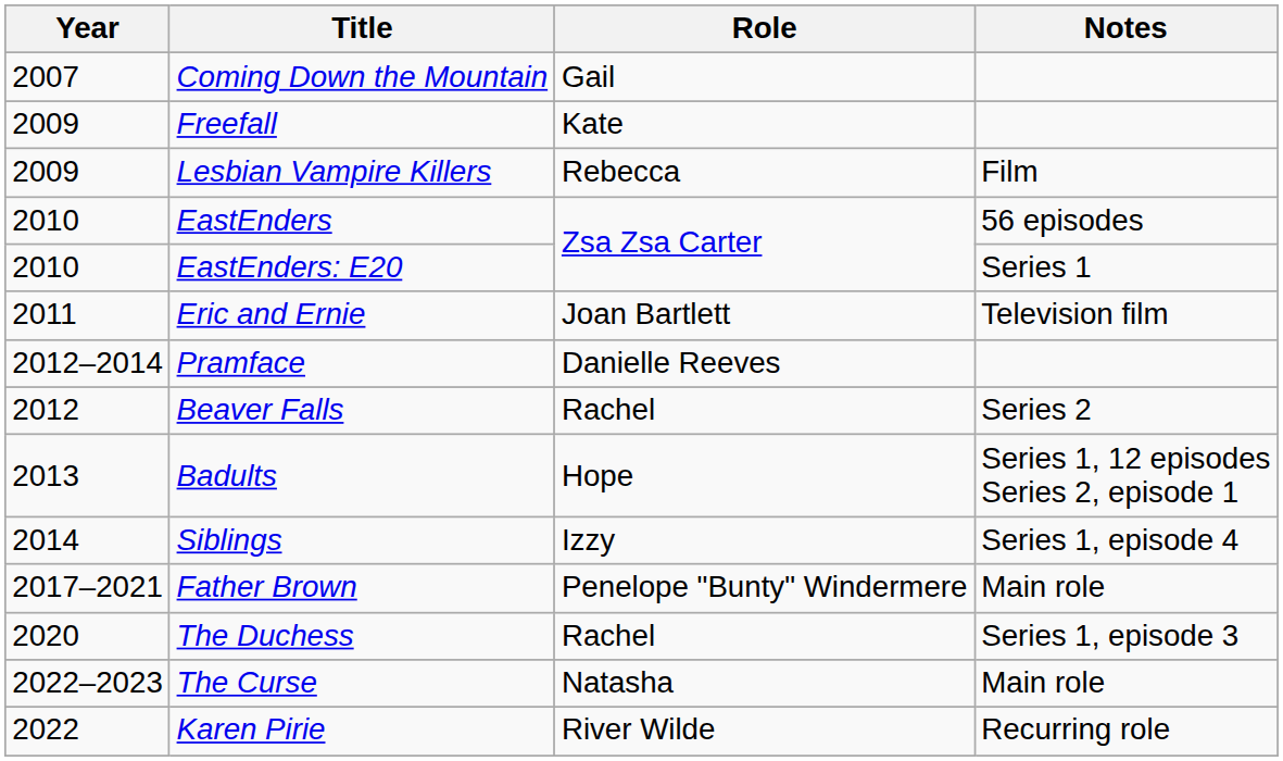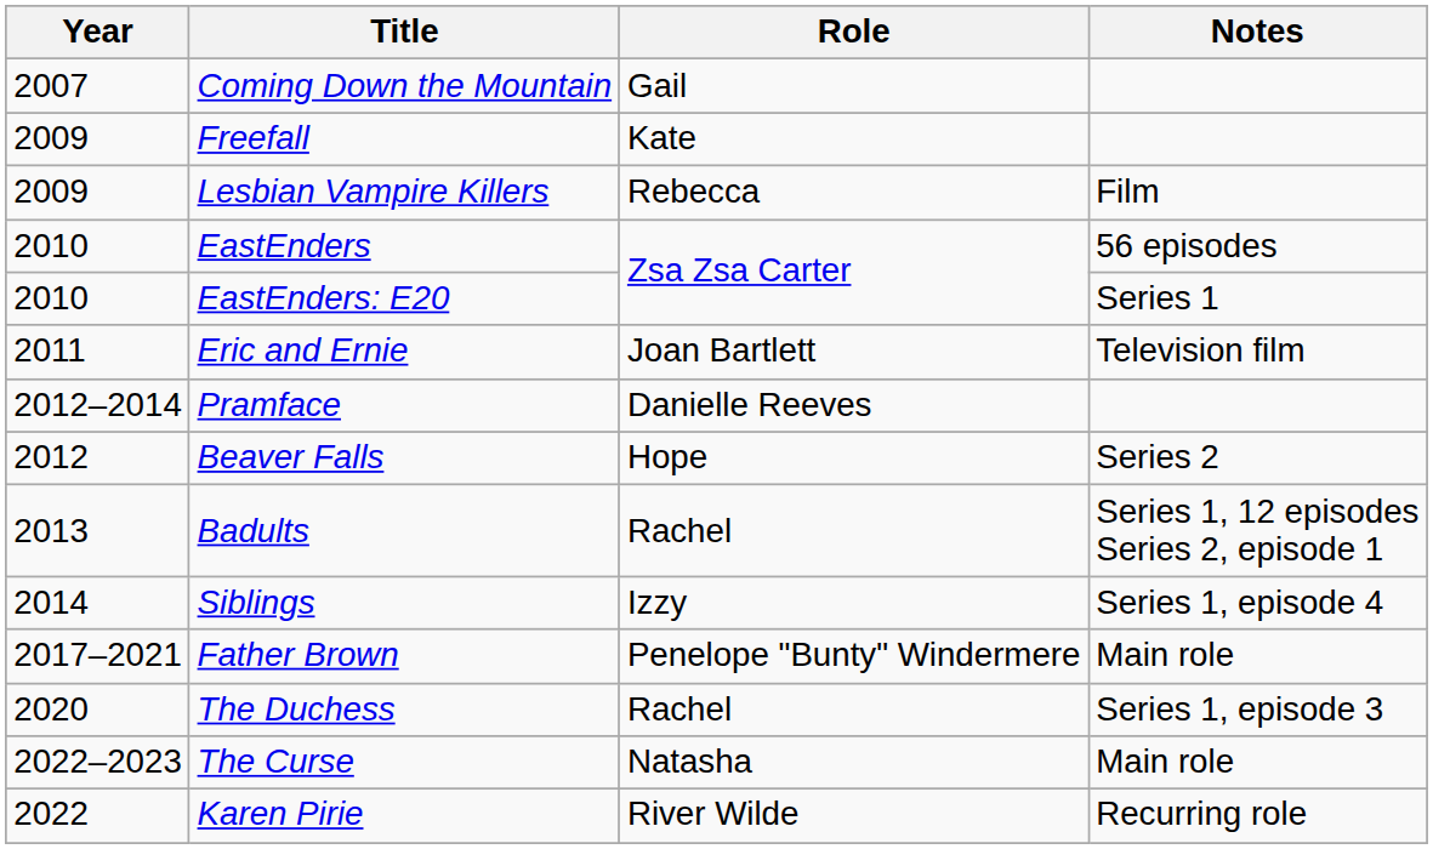 <table class="wikitable sortable">
 <tr>
 <th>Year</th>
 <th>Title</th>
 <th>Role</th>
 <th>Notes</th>
 </tr>
 <tr>
 <td>2007</td>
 <td><em><a href='#'>Coming Down the Mountain</a></em></td>
 <td>Gail</td>
 <td></td>
 </tr>
 <tr>
 <td>2009</td>
 <td><em><a href='#'>Freefall</a></em></td>
 <td>Kate</td>
 <td></td>
 </tr>
 <tr>
 <td>2009</td>
 <td><em><a href='#'>Lesbian Vampire Killers</a></em></td>
 <td>Rebecca</td>
 <td>Film</td>
 </tr>
 <tr>
 <td>2010</td>
 <td><em><a href='#'>EastEnders</a></em></td>
 <td rowspan="2"><a href='#'>Zsa Zsa Carter</a></td>
 <td>56 episodes</td>
 </tr>
 <tr>
 <td>2010</td>
 <td><em><a href='#'>EastEnders: E20</a></em></td>
 <td>Series 1</td>
 </tr>
 <tr>
 <td>2011</td>
 <td><em><a href='#'>Eric and Ernie</a></em></td>
 <td>Joan Bartlett</td>
 <td>Television film</td>
 </tr>
 <tr>
 <td>2012–2014</td>
 <td><em><a href='#'>Pramface</a></em></td>
 <td>Danielle Reeves</td>
 <td></td>
 </tr>
 <tr>
 <td>2012</td>
 <td><em><a href='#'>Beaver Falls</a></em></td>
-<td>Rachel</td>
+<td>Hope</td>
 <td>Series 2</td>
 </tr>
 <tr>
 <td>2013</td>
 <td><em><a href='#'>Badults</a></em></td>
-<td>Hope</td>
+<td>Rachel</td>
 <td>Series 1, 12 episodes<br>Series 2, episode 1</td>
 </tr>
 <tr>
 <td>2014</td>
 <td><em><a href='#'>Siblings</a></em></td>
 <td>Izzy</td>
 <td>Series 1, episode 4</td>
 </tr>
 <tr>
 <td>2017–2021</td>
 <td><em><a href='#'>Father Brown</a></em></td>
 <td>Penelope "Bunty" Windermere</td>
 <td>Main role</td>
 </tr>
 <tr>
 <td>2020</td>
 <td><em><a href='#'>The Duchess</a></em></td>
 <td>Rachel</td>
 <td>Series 1, episode 3</td>
 </tr>
 <tr>
 <td>2022–2023</td>
 <td><em><a href='#'>The Curse</a></em></td>
 <td>Natasha</td>
 <td>Main role</td>
 </tr>
 <tr>
 <td>2022</td>
 <td><em><a href='#'>Karen Pirie</a></em></td>
 <td>River Wilde</td>
 <td>Recurring role</td>
 </tr>
 </table>
